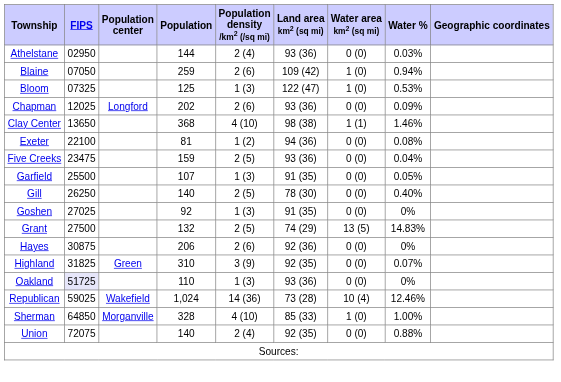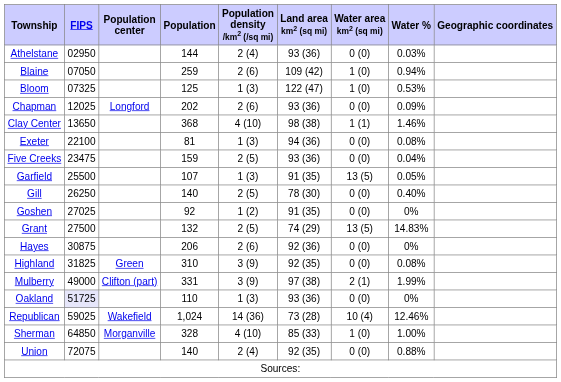 <table class="toccolours" border=1 cellspacing=0 cellpadding=4 style="text-align:center; border-collapse:collapse; font-size:90%;">
 <tr style="background:#ccccff">
 <th>Township</th>
 <th><a href='#'>FIPS</a></th>
 <th>Population<br>center</th>
 <th>Population</th>
 <th>Population<br>density<br><small>/km<sup>2</sup> (/sq mi)</small></th>
 <th>Land area<br><small>km<sup>2</sup> (sq mi)</small></th>
 <th>Water area<br><small>km<sup>2</sup> (sq mi)</small></th>
 <th>Water %</th>
 <th>Geographic coordinates</th>
 </tr>
 <tr>
 <td><a href='#'>Athelstane</a></td>
 <td>02950</td>
 <td></td>
 <td>144</td>
 <td>2 (4)</td>
 <td>93 (36)</td>
 <td>0 (0)</td>
 <td>0.03%</td>
 <td></td>
 </tr>
 <tr>
 <td><a href='#'>Blaine</a></td>
 <td>07050</td>
 <td></td>
 <td>259</td>
 <td>2 (6)</td>
 <td>109 (42)</td>
 <td>1 (0)</td>
 <td>0.94%</td>
 <td></td>
 </tr>
 <tr>
 <td><a href='#'>Bloom</a></td>
 <td>07325</td>
 <td></td>
 <td>125</td>
 <td>1 (3)</td>
 <td>122 (47)</td>
 <td>1 (0)</td>
 <td>0.53%</td>
 <td></td>
 </tr>
 <tr>
 <td><a href='#'>Chapman</a></td>
 <td>12025</td>
 <td><a href='#'>Longford</a></td>
 <td>202</td>
 <td>2 (6)</td>
 <td>93 (36)</td>
 <td>0 (0)</td>
 <td>0.09%</td>
 <td></td>
 </tr>
 <tr>
 <td><a href='#'>Clay Center</a></td>
 <td>13650</td>
 <td></td>
 <td>368</td>
 <td>4 (10)</td>
 <td>98 (38)</td>
 <td>1 (1)</td>
 <td>1.46%</td>
 <td></td>
 </tr>
 <tr>
 <td><a href='#'>Exeter</a></td>
 <td>22100</td>
 <td></td>
 <td>81</td>
-<td>1 (2)</td>
+<td>1 (3)</td>
 <td>94 (36)</td>
 <td>0 (0)</td>
 <td>0.08%</td>
 <td></td>
 </tr>
 <tr>
 <td><a href='#'>Five Creeks</a></td>
 <td>23475</td>
 <td></td>
 <td>159</td>
 <td>2 (5)</td>
 <td>93 (36)</td>
 <td>0 (0)</td>
 <td>0.04%</td>
 <td></td>
 </tr>
 <tr>
 <td><a href='#'>Garfield</a></td>
 <td>25500</td>
 <td></td>
 <td>107</td>
 <td>1 (3)</td>
 <td>91 (35)</td>
-<td>0 (0)</td>
+<td>13 (5)</td>
 <td>0.05%</td>
 <td></td>
 </tr>
 <tr>
 <td><a href='#'>Gill</a></td>
 <td>26250</td>
 <td></td>
 <td>140</td>
 <td>2 (5)</td>
 <td>78 (30)</td>
 <td>0 (0)</td>
 <td>0.40%</td>
 <td></td>
 </tr>
 <tr>
 <td><a href='#'>Goshen</a></td>
 <td>27025</td>
 <td></td>
 <td>92</td>
-<td>1 (3)</td>
+<td>1 (2)</td>
 <td>91 (35)</td>
 <td>0 (0)</td>
 <td>0%</td>
 <td></td>
 </tr>
 <tr>
 <td><a href='#'>Grant</a></td>
 <td>27500</td>
 <td></td>
 <td>132</td>
 <td>2 (5)</td>
 <td>74 (29)</td>
 <td>13 (5)</td>
 <td>14.83%</td>
 <td></td>
 </tr>
 <tr>
 <td><a href='#'>Hayes</a></td>
 <td>30875</td>
 <td></td>
 <td>206</td>
 <td>2 (6)</td>
 <td>92 (36)</td>
 <td>0 (0)</td>
 <td>0%</td>
 <td></td>
 </tr>
 <tr>
 <td><a href='#'>Highland</a></td>
 <td>31825</td>
 <td><a href='#'>Green</a></td>
 <td>310</td>
 <td>3 (9)</td>
 <td>92 (35)</td>
 <td>0 (0)</td>
-<td>0.07%</td>
+<td>0.08%</td>
+<td></td>
+</tr>
+<tr>
+<td><a href='#'>Mulberry</a></td>
+<td>49000</td>
+<td><a href='#'>Clifton (part)</a></td>
+<td>331</td>
+<td>3 (9)</td>
+<td>97 (38)</td>
+<td>2 (1)</td>
+<td>1.99%</td>
 <td></td>
 </tr>
 <tr>
 <td><a href='#'>Oakland</a></td>
 <td style="background: lavender;">51725</td>
 <td></td>
 <td>110</td>
 <td>1 (3)</td>
 <td>93 (36)</td>
 <td>0 (0)</td>
 <td>0%</td>
 <td></td>
 </tr>
 <tr>
 <td><a href='#'>Republican</a></td>
 <td>59025</td>
 <td><a href='#'>Wakefield</a></td>
 <td>1,024</td>
 <td>14 (36)</td>
 <td>73 (28)</td>
 <td>10 (4)</td>
 <td>12.46%</td>
 <td></td>
 </tr>
 <tr>
 <td><a href='#'>Sherman</a></td>
 <td>64850</td>
 <td><a href='#'>Morganville</a></td>
 <td>328</td>
 <td>4 (10)</td>
 <td>85 (33)</td>
 <td>1 (0)</td>
 <td>1.00%</td>
 <td></td>
 </tr>
 <tr>
 <td><a href='#'>Union</a></td>
 <td>72075</td>
 <td></td>
 <td>140</td>
 <td>2 (4)</td>
 <td>92 (35)</td>
 <td>0 (0)</td>
 <td>0.88%</td>
 <td></td>
 </tr>
 <tr>
 <td colspan=9>Sources: </td>
 </tr>
 </table>
